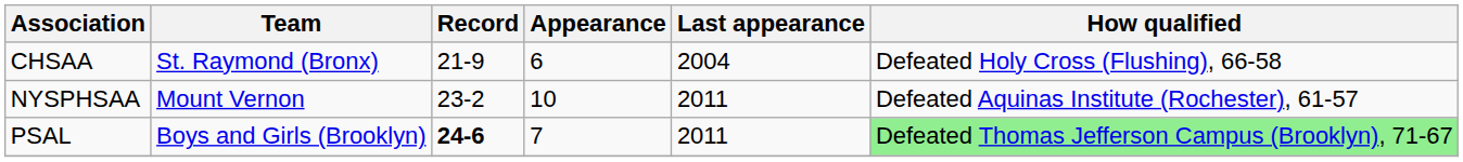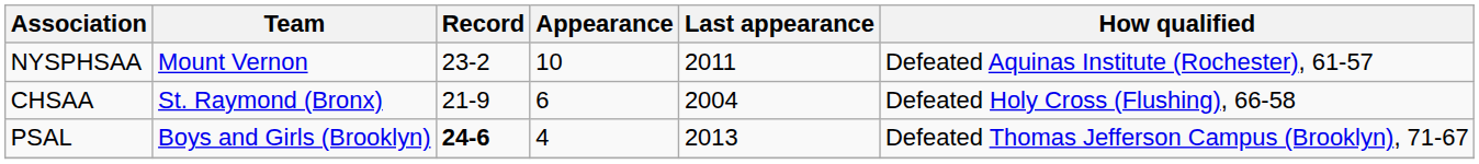 <table class="wikitable sortable" style="text-align:left;">
 <tr>
 <th>Association</th>
 <th>Team</th>
 <th>Record</th>
 <th data-sort-type="number">Appearance</th>
 <th>Last appearance</th>
 <th>How qualified</th>
 </tr>
 <tr>
+<td>NYSPHSAA</td>
+<td><a href='#'>Mount Vernon</a></td>
+<td>23-2</td>
+<td>10</td>
+<td>2011</td>
+<td>Defeated <a href='#'>Aquinas Institute (Rochester)</a>, 61-57</td>
+</tr>
+<tr>
 <td>CHSAA</td>
 <td><a href='#'>St. Raymond (Bronx)</a></td>
 <td>21-9</td>
 <td>6</td>
 <td>2004</td>
 <td>Defeated <a href='#'>Holy Cross (Flushing)</a>, 66-58</td>
 </tr>
 <tr>
-<td>NYSPHSAA</td>
-<td><a href='#'>Mount Vernon</a></td>
-<td>23-2</td>
-<td>10</td>
-<td>2011</td>
-<td>Defeated <a href='#'>Aquinas Institute (Rochester)</a>, 61-57</td>
-</tr>
-<tr>
 <td>PSAL</td>
 <td><a href='#'>Boys and Girls (Brooklyn)</a></td>
 <td><strong>24-6</strong></td>
-<td>7</td>
-<td>2011</td>
-<td style="background: lightgreen;">Defeated <a href='#'>Thomas Jefferson Campus (Brooklyn)</a>, 71-67</td>
+<td>4</td>
+<td>2013</td>
+<td>Defeated <a href='#'>Thomas Jefferson Campus (Brooklyn)</a>, 71-67</td>
 </tr>
 <tr>
 </tr>
 </table>
